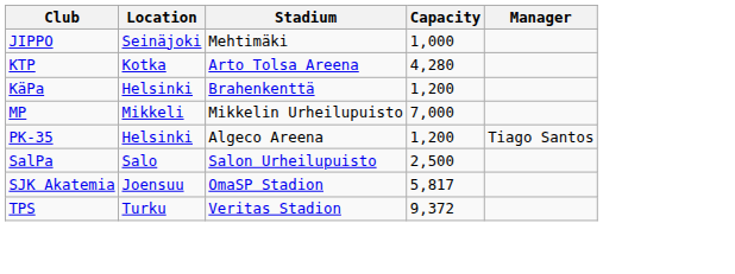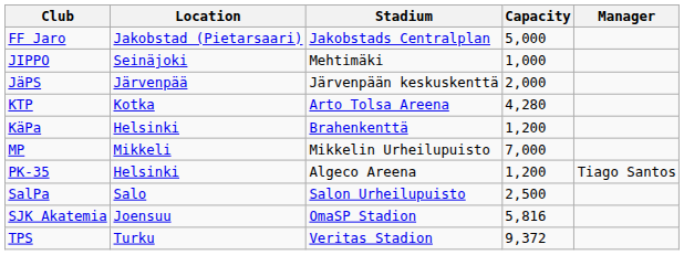 <table class="wikitable sortable">
 <tr>
 <th>Club</th>
 <th>Location</th>
 <th>Stadium</th>
 <th>Capacity</th>
 <th>Manager</th>
 </tr>
 <tr --->
+<td><a href='#'>FF Jaro</a></td>
+<td><a href='#'>Jakobstad (Pietarsaari)</a></td>
+<td><a href='#'>Jakobstads Centralplan</a></td>
+<td>5,000</td>
+<td> </td>
+</tr>
+<tr --->
 <td><a href='#'>JIPPO</a></td>
 <td><a href='#'>Seinäjoki</a></td>
 <td>Mehtimäki</td>
 <td>1,000</td>
+<td> </td>
+</tr>
+<tr --->
+<td><a href='#'>JäPS</a></td>
+<td><a href='#'>Järvenpää</a></td>
+<td>Järvenpään keskuskenttä</td>
+<td>2,000</td>
 <td> </td>
 </tr>
 <tr --->
 <td><a href='#'>KTP</a></td>
 <td><a href='#'>Kotka</a></td>
 <td><a href='#'>Arto Tolsa Areena</a></td>
 <td>4,280</td>
 <td> </td>
 </tr>
 <tr --->
 <td><a href='#'>KäPa</a></td>
 <td><a href='#'>Helsinki</a></td>
 <td><a href='#'>Brahenkenttä</a></td>
 <td>1,200</td>
 <td> </td>
 </tr>
 <tr --->
 <td><a href='#'>MP</a></td>
 <td><a href='#'>Mikkeli</a></td>
 <td>Mikkelin Urheilupuisto</td>
 <td>7,000</td>
 <td> </td>
 </tr>
 <tr --->
 <td><a href='#'>PK-35</a></td>
 <td><a href='#'>Helsinki</a></td>
 <td>Algeco Areena</td>
 <td>1,200</td>
 <td> Tiago Santos</td>
 </tr>
 <tr --->
 <td><a href='#'>SalPa</a></td>
 <td><a href='#'>Salo</a></td>
 <td><a href='#'>Salon Urheilupuisto</a></td>
 <td>2,500</td>
 <td> </td>
 </tr>
 <tr --->
 <td><a href='#'>SJK Akatemia</a></td>
 <td><a href='#'>Joensuu</a></td>
 <td><a href='#'>OmaSP Stadion</a></td>
-<td>5,817</td>
+<td>5,816</td>
 <td> </td>
 </tr>
 <tr --->
 <td><a href='#'>TPS</a></td>
 <td><a href='#'>Turku</a></td>
 <td><a href='#'>Veritas Stadion</a></td>
 <td>9,372</td>
 <td> </td>
 </tr>
 </table>
